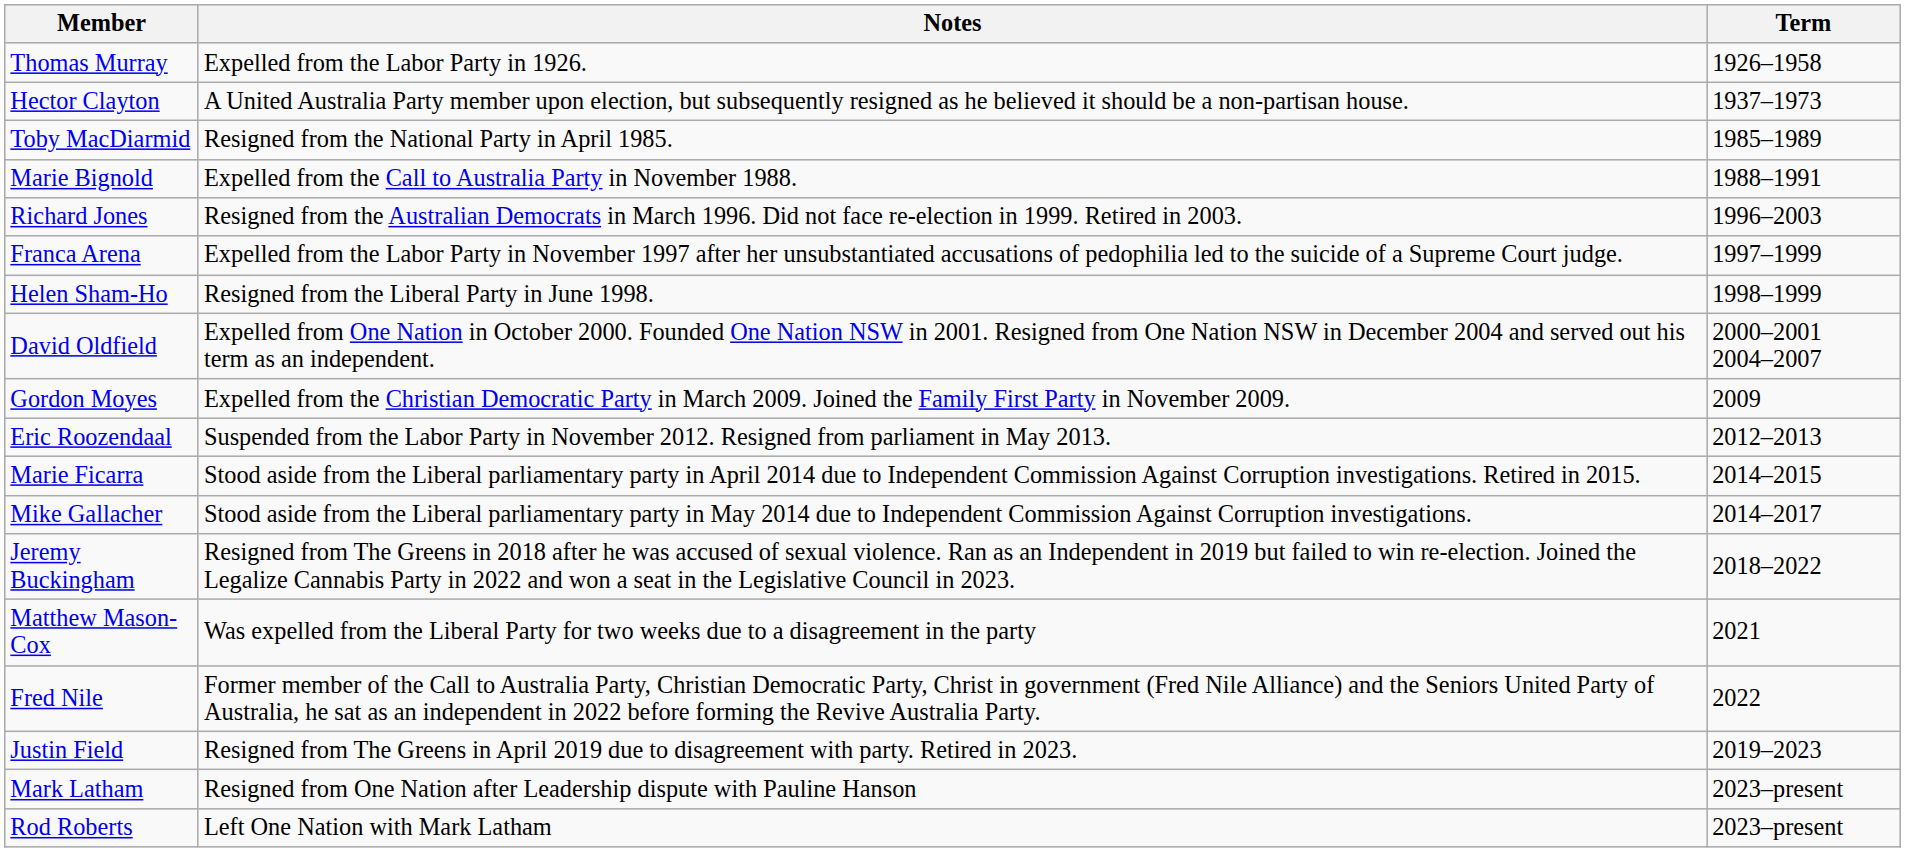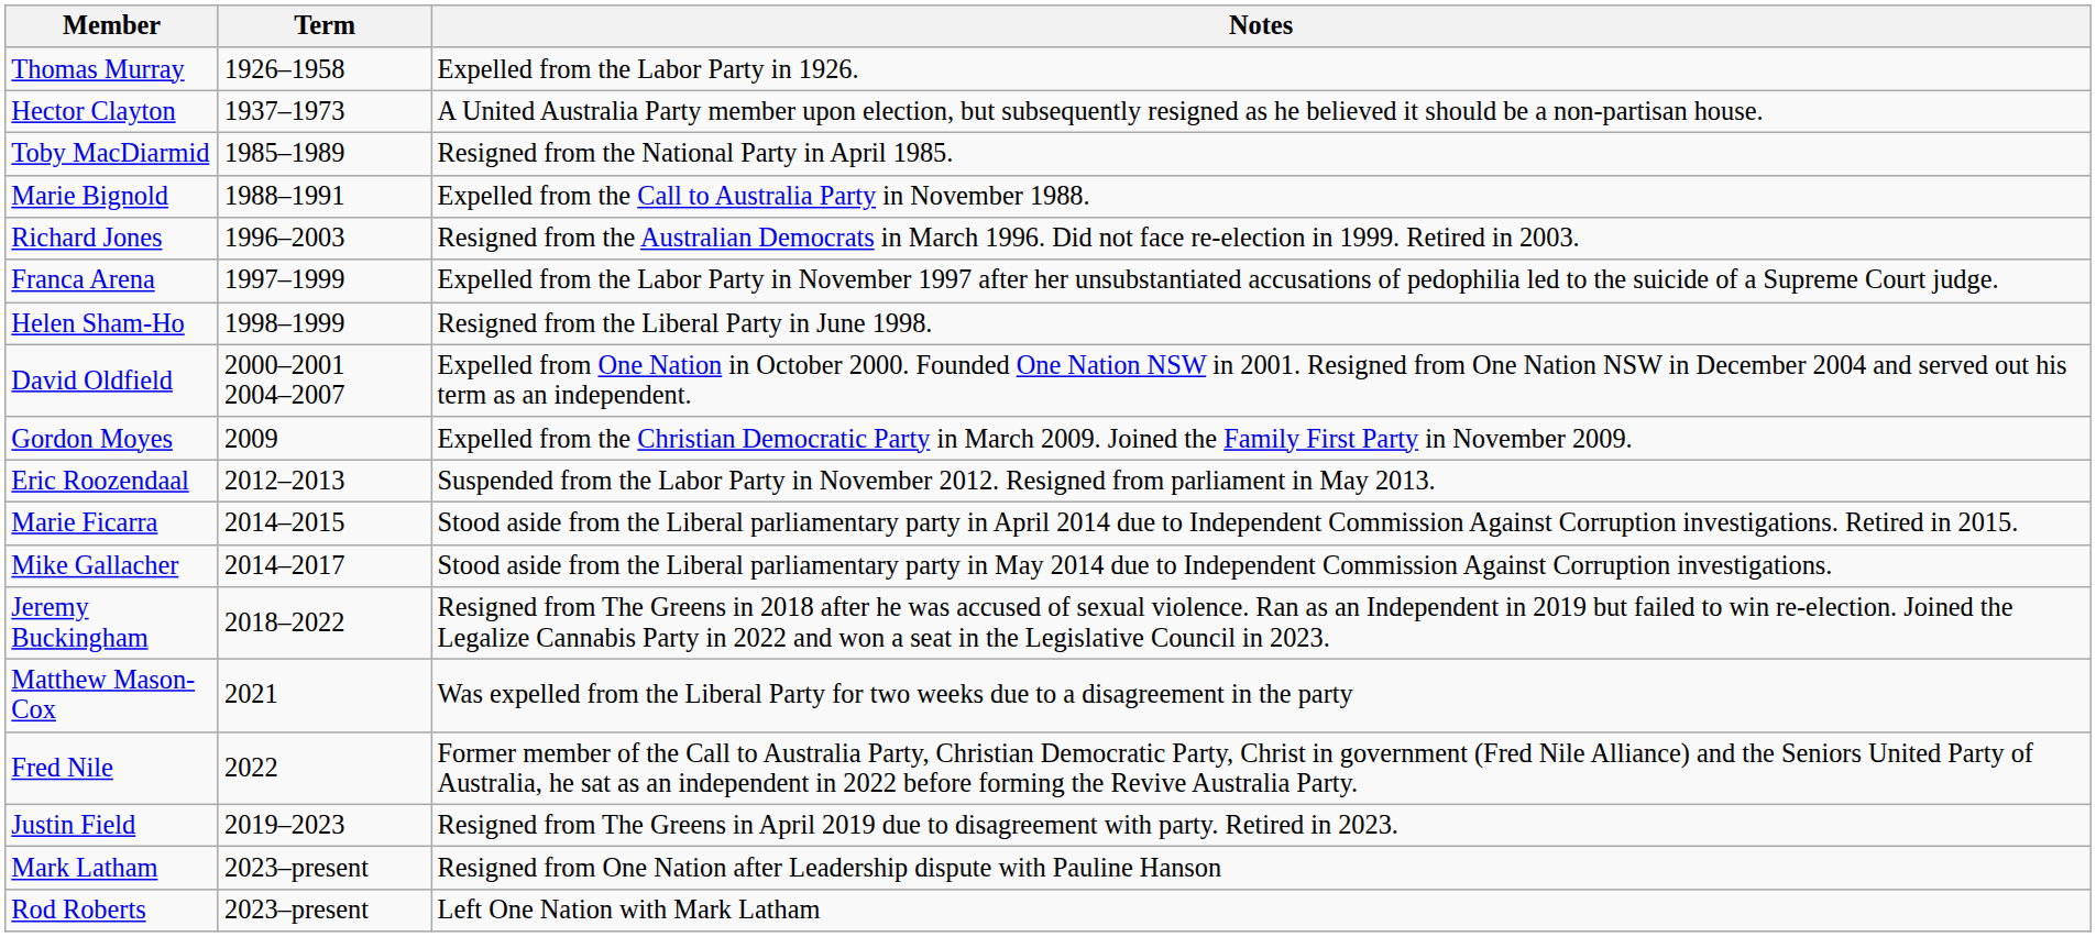 <table class="wikitable">
 <tr>
 <th width=120px>Member</th>
+<th width=120px>Term</th>
 <th>Notes</th>
-<th width=120px>Term</th>
 </tr>
 <tr>
 <td><a href='#'>Thomas Murray</a></td>
+<td>1926–1958</td>
 <td>Expelled from the Labor Party in 1926.</td>
-<td>1926–1958</td>
 </tr>
 <tr>
 <td><a href='#'>Hector Clayton</a></td>
+<td>1937–1973</td>
 <td>A United Australia Party member upon election, but subsequently resigned as he believed it should be a non-partisan house.</td>
-<td>1937–1973</td>
 </tr>
 <tr>
 <td><a href='#'>Toby MacDiarmid</a></td>
+<td>1985–1989</td>
 <td>Resigned from the National Party in April 1985.</td>
-<td>1985–1989</td>
 </tr>
 <tr>
 <td><a href='#'>Marie Bignold</a></td>
+<td>1988–1991</td>
 <td>Expelled from the <a href='#'>Call to Australia Party</a> in November 1988.</td>
-<td>1988–1991</td>
 </tr>
 <tr>
 <td><a href='#'>Richard Jones</a></td>
+<td>1996–2003</td>
 <td>Resigned from the <a href='#'>Australian Democrats</a> in March 1996. Did not face re-election in 1999. Retired in 2003.</td>
-<td>1996–2003</td>
 </tr>
 <tr>
 <td><a href='#'>Franca Arena</a></td>
+<td>1997–1999</td>
 <td>Expelled from the Labor Party in November 1997 after her unsubstantiated accusations of pedophilia led to the suicide of a Supreme Court judge.</td>
-<td>1997–1999</td>
 </tr>
 <tr>
 <td><a href='#'>Helen Sham-Ho</a></td>
+<td>1998–1999</td>
 <td>Resigned from the Liberal Party in June 1998.</td>
-<td>1998–1999</td>
 </tr>
 <tr>
 <td><a href='#'>David Oldfield</a></td>
+<td>2000–2001<br> 2004–2007</td>
 <td>Expelled from <a href='#'>One Nation</a> in October 2000. Founded <a href='#'>One Nation NSW</a> in 2001. Resigned from One Nation NSW in December 2004 and served out his term as an independent.</td>
-<td>2000–2001<br> 2004–2007</td>
 </tr>
 <tr>
 <td><a href='#'>Gordon Moyes</a></td>
+<td>2009</td>
 <td>Expelled from the <a href='#'>Christian Democratic Party</a> in March 2009. Joined the <a href='#'>Family First Party</a> in November 2009.</td>
-<td>2009</td>
 </tr>
 <tr>
 <td><a href='#'>Eric Roozendaal</a></td>
+<td>2012–2013</td>
 <td>Suspended from the Labor Party in November 2012. Resigned from parliament in May 2013.</td>
-<td>2012–2013</td>
 </tr>
 <tr>
 <td><a href='#'>Marie Ficarra</a></td>
+<td>2014–2015</td>
 <td>Stood aside from the Liberal parliamentary party in April 2014 due to Independent Commission Against Corruption investigations. Retired in 2015.</td>
-<td>2014–2015</td>
 </tr>
 <tr>
 <td><a href='#'>Mike Gallacher</a></td>
+<td>2014–2017</td>
 <td>Stood aside from the Liberal parliamentary party in May 2014 due to Independent Commission Against Corruption investigations.</td>
-<td>2014–2017</td>
 </tr>
 <tr>
 <td><a href='#'>Jeremy Buckingham</a></td>
+<td>2018–2022</td>
 <td>Resigned from The Greens in 2018 after he was accused of sexual violence. Ran as an Independent in 2019 but failed to win re-election. Joined the Legalize Cannabis Party in 2022 and won a seat in the Legislative Council in 2023.</td>
-<td>2018–2022</td>
 </tr>
 <tr>
 <td><a href='#'>Matthew Mason-Cox</a></td>
+<td>2021</td>
 <td>Was expelled from the Liberal Party for two weeks due to a disagreement in the party</td>
-<td>2021</td>
 </tr>
 <tr>
 <td><a href='#'>Fred Nile</a></td>
+<td>2022</td>
 <td>Former member of the Call to Australia Party, Christian Democratic Party, Christ in government (Fred Nile Alliance) and the Seniors United Party of Australia, he sat as an independent in 2022 before forming the Revive Australia Party.</td>
-<td>2022</td>
 </tr>
 <tr>
 <td><a href='#'>Justin Field</a></td>
+<td>2019–2023</td>
 <td>Resigned from The Greens in April 2019 due to disagreement with party. Retired in 2023.</td>
-<td>2019–2023</td>
 </tr>
 <tr>
 <td><a href='#'>Mark Latham</a></td>
+<td>2023–present</td>
 <td>Resigned from One Nation after Leadership dispute with Pauline Hanson</td>
-<td>2023–present</td>
 </tr>
 <tr>
 <td><a href='#'>Rod Roberts</a></td>
+<td>2023–present</td>
 <td>Left One Nation with Mark Latham</td>
-<td>2023–present</td>
 </tr>
 </table>
